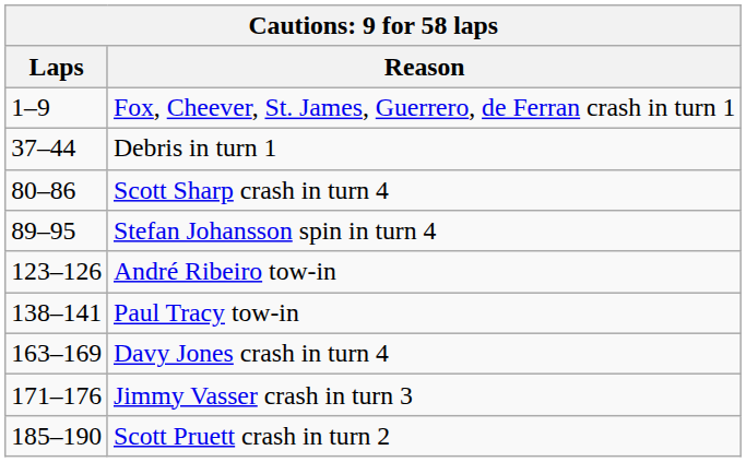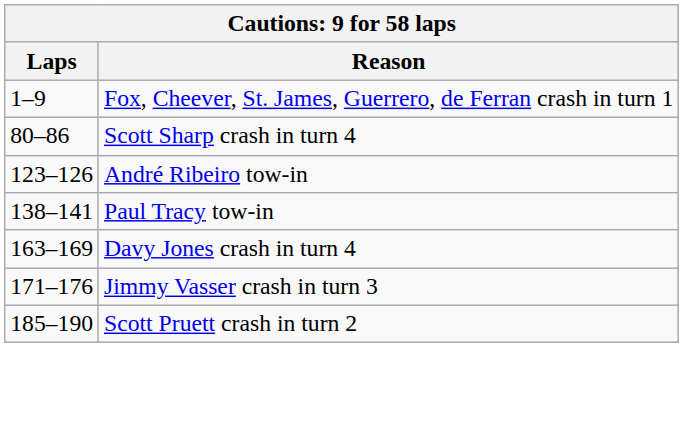 <table class="wikitable">
 <tr>
 <th colspan=2>Cautions: 9 for 58 laps</th>
 </tr>
 <tr>
 <th>Laps</th>
 <th>Reason</th>
 </tr>
 <tr>
 <td>1–9</td>
 <td><a href='#'>Fox</a>, <a href='#'>Cheever</a>, <a href='#'>St. James</a>, <a href='#'>Guerrero</a>, <a href='#'>de Ferran</a> crash in turn 1</td>
 </tr>
 <tr>
-<td>37–44</td>
-<td>Debris in turn 1</td>
-</tr>
-<tr>
 <td>80–86</td>
 <td><a href='#'>Scott Sharp</a> crash in turn 4</td>
-</tr>
-<tr>
-<td>89–95</td>
-<td><a href='#'>Stefan Johansson</a> spin in turn 4</td>
 </tr>
 <tr>
 <td>123–126</td>
 <td><a href='#'>André Ribeiro</a> tow-in</td>
 </tr>
 <tr>
 <td>138–141</td>
 <td><a href='#'>Paul Tracy</a> tow-in</td>
 </tr>
 <tr>
 <td>163–169</td>
 <td><a href='#'>Davy Jones</a> crash in turn 4</td>
 </tr>
 <tr>
 <td>171–176</td>
 <td><a href='#'>Jimmy Vasser</a> crash in turn 3</td>
 </tr>
 <tr>
 <td>185–190</td>
 <td><a href='#'>Scott Pruett</a> crash in turn 2</td>
 </tr>
 </table>
